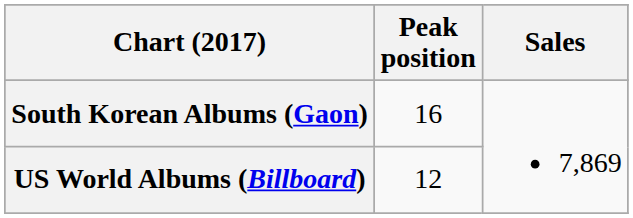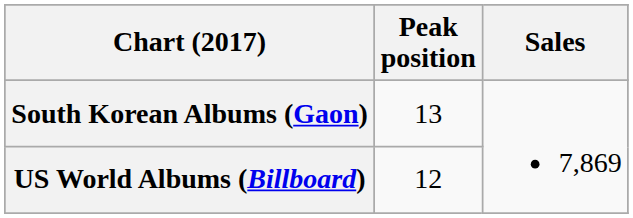 <table class="wikitable plainrowheaders" style="text-align:center">
 <tr>
 <th scope="col">Chart (2017)</th>
 <th scope="col">Peak<br>position</th>
 <th>Sales</th>
 </tr>
 <tr>
 <th scope="row">South Korean Albums (<a href='#'>Gaon</a>)</th>
-<td>16</td>
+<td>13</td>
 <td rowspan="2"><br><ul><li>7,869</li></ul></td>
 </tr>
 <tr>
 <th scope="row">US World Albums (<em><a href='#'>Billboard</a></em>)</th>
 <td>12</td>
 </tr>
 </table>
